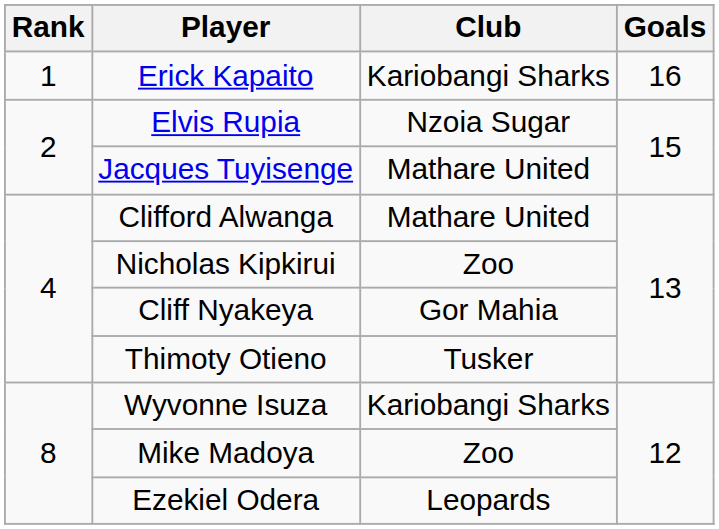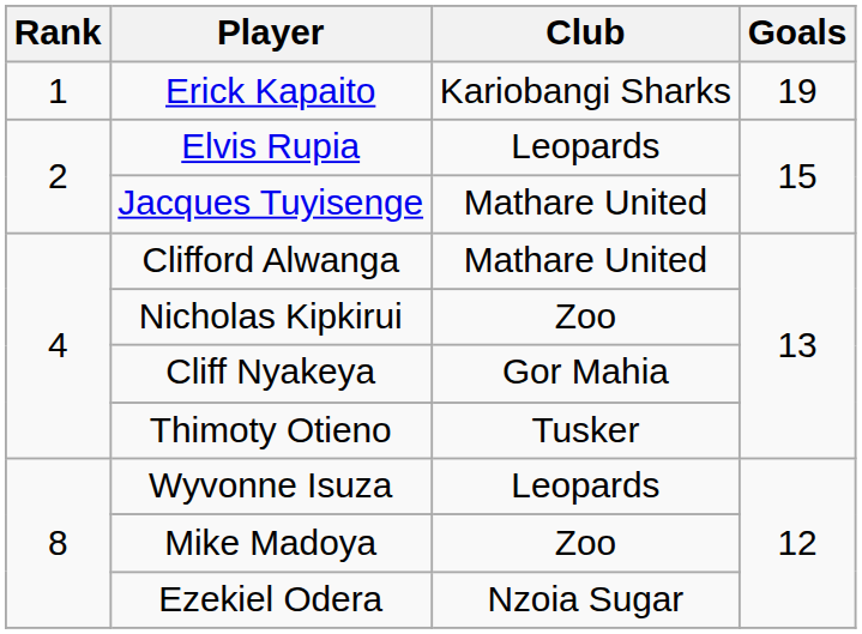 <table class="wikitable" style="text-align:center;">
 <tr>
 <th>Rank</th>
 <th>Player</th>
 <th>Club</th>
 <th>Goals</th>
 </tr>
 <tr>
 <td>1</td>
 <td> <a href='#'>Erick Kapaito</a></td>
 <td>Kariobangi Sharks</td>
-<td>16</td>
+<td>19</td>
 </tr>
 <tr>
 <td rowspan=2>2</td>
 <td> <a href='#'>Elvis Rupia</a></td>
-<td>Nzoia Sugar</td>
+<td>Leopards</td>
 <td rowspan=2>15</td>
 </tr>
 <tr>
 <td> <a href='#'>Jacques Tuyisenge</a></td>
 <td>Mathare United</td>
 </tr>
 <tr>
 <td rowspan=4>4</td>
 <td> Clifford Alwanga</td>
 <td>Mathare United</td>
 <td rowspan=4>13</td>
 </tr>
 <tr>
 <td> Nicholas Kipkirui</td>
 <td>Zoo</td>
 </tr>
 <tr>
 <td> Cliff Nyakeya</td>
 <td>Gor Mahia</td>
 </tr>
 <tr>
 <td> Thimoty Otieno</td>
 <td>Tusker</td>
 </tr>
 <tr>
 <td rowspan=3>8</td>
 <td> Wyvonne Isuza</td>
-<td>Kariobangi Sharks</td>
+<td>Leopards</td>
 <td rowspan=3>12</td>
 </tr>
 <tr>
 <td> Mike Madoya</td>
 <td>Zoo</td>
 </tr>
 <tr>
 <td> Ezekiel Odera</td>
-<td>Leopards</td>
+<td>Nzoia Sugar</td>
 </tr>
 </table>
